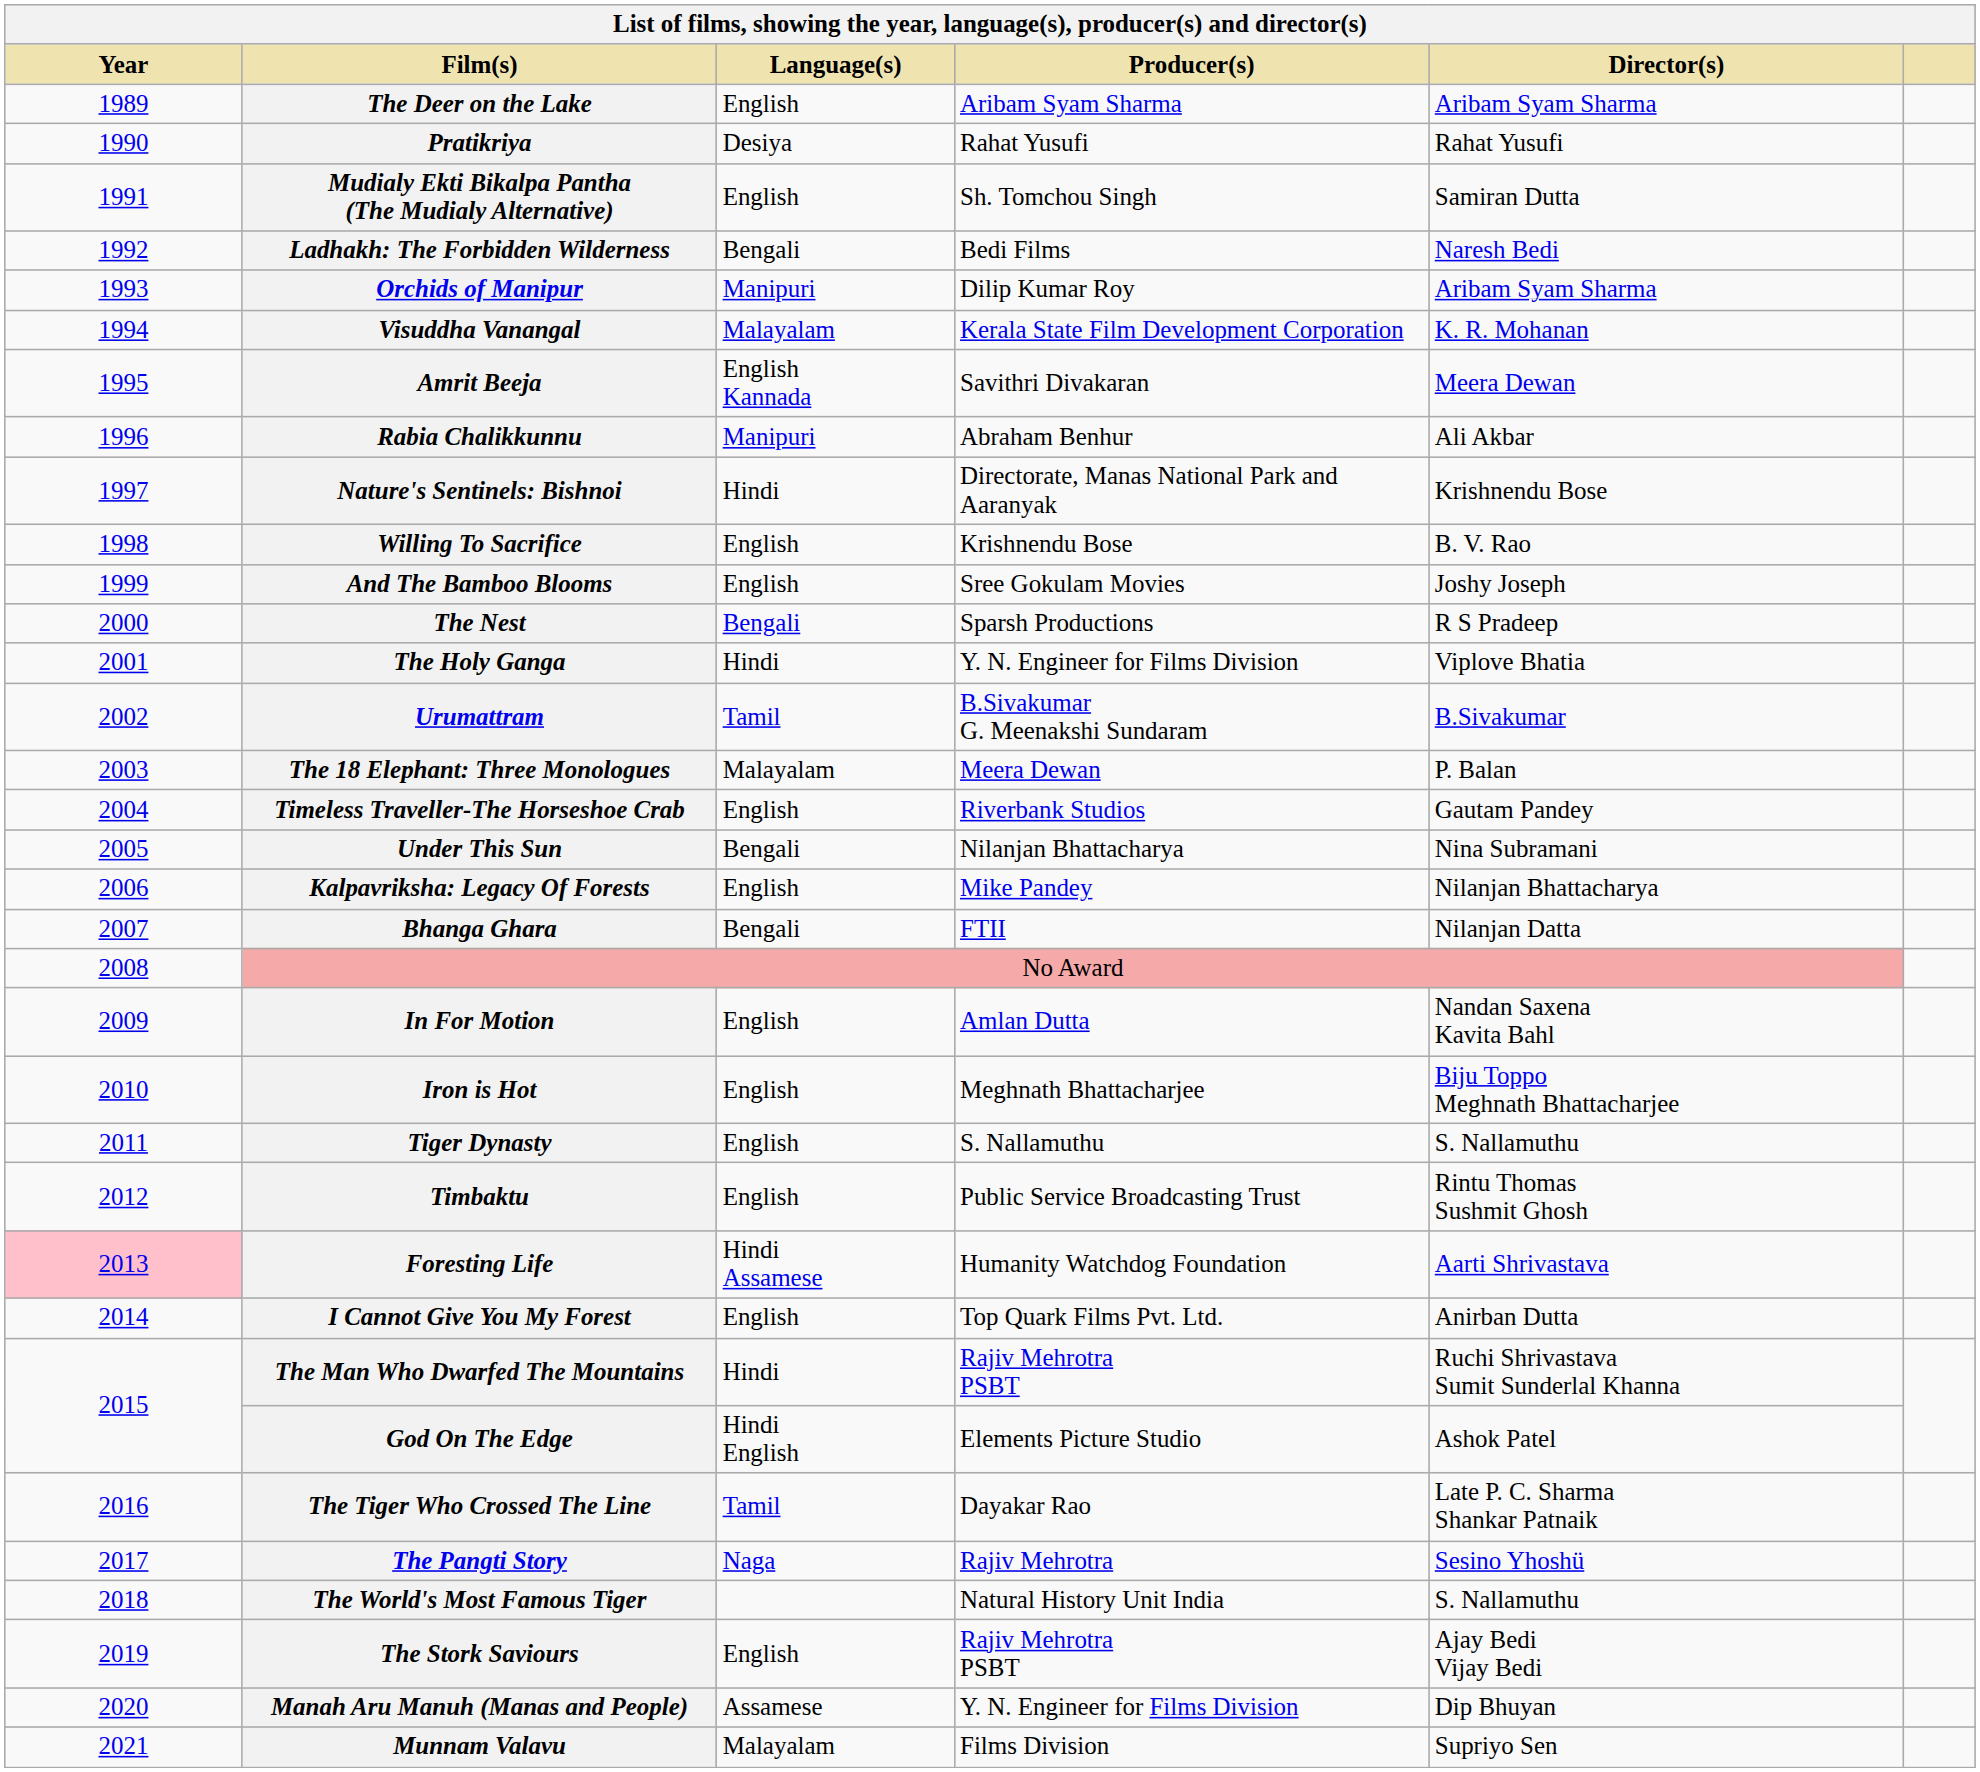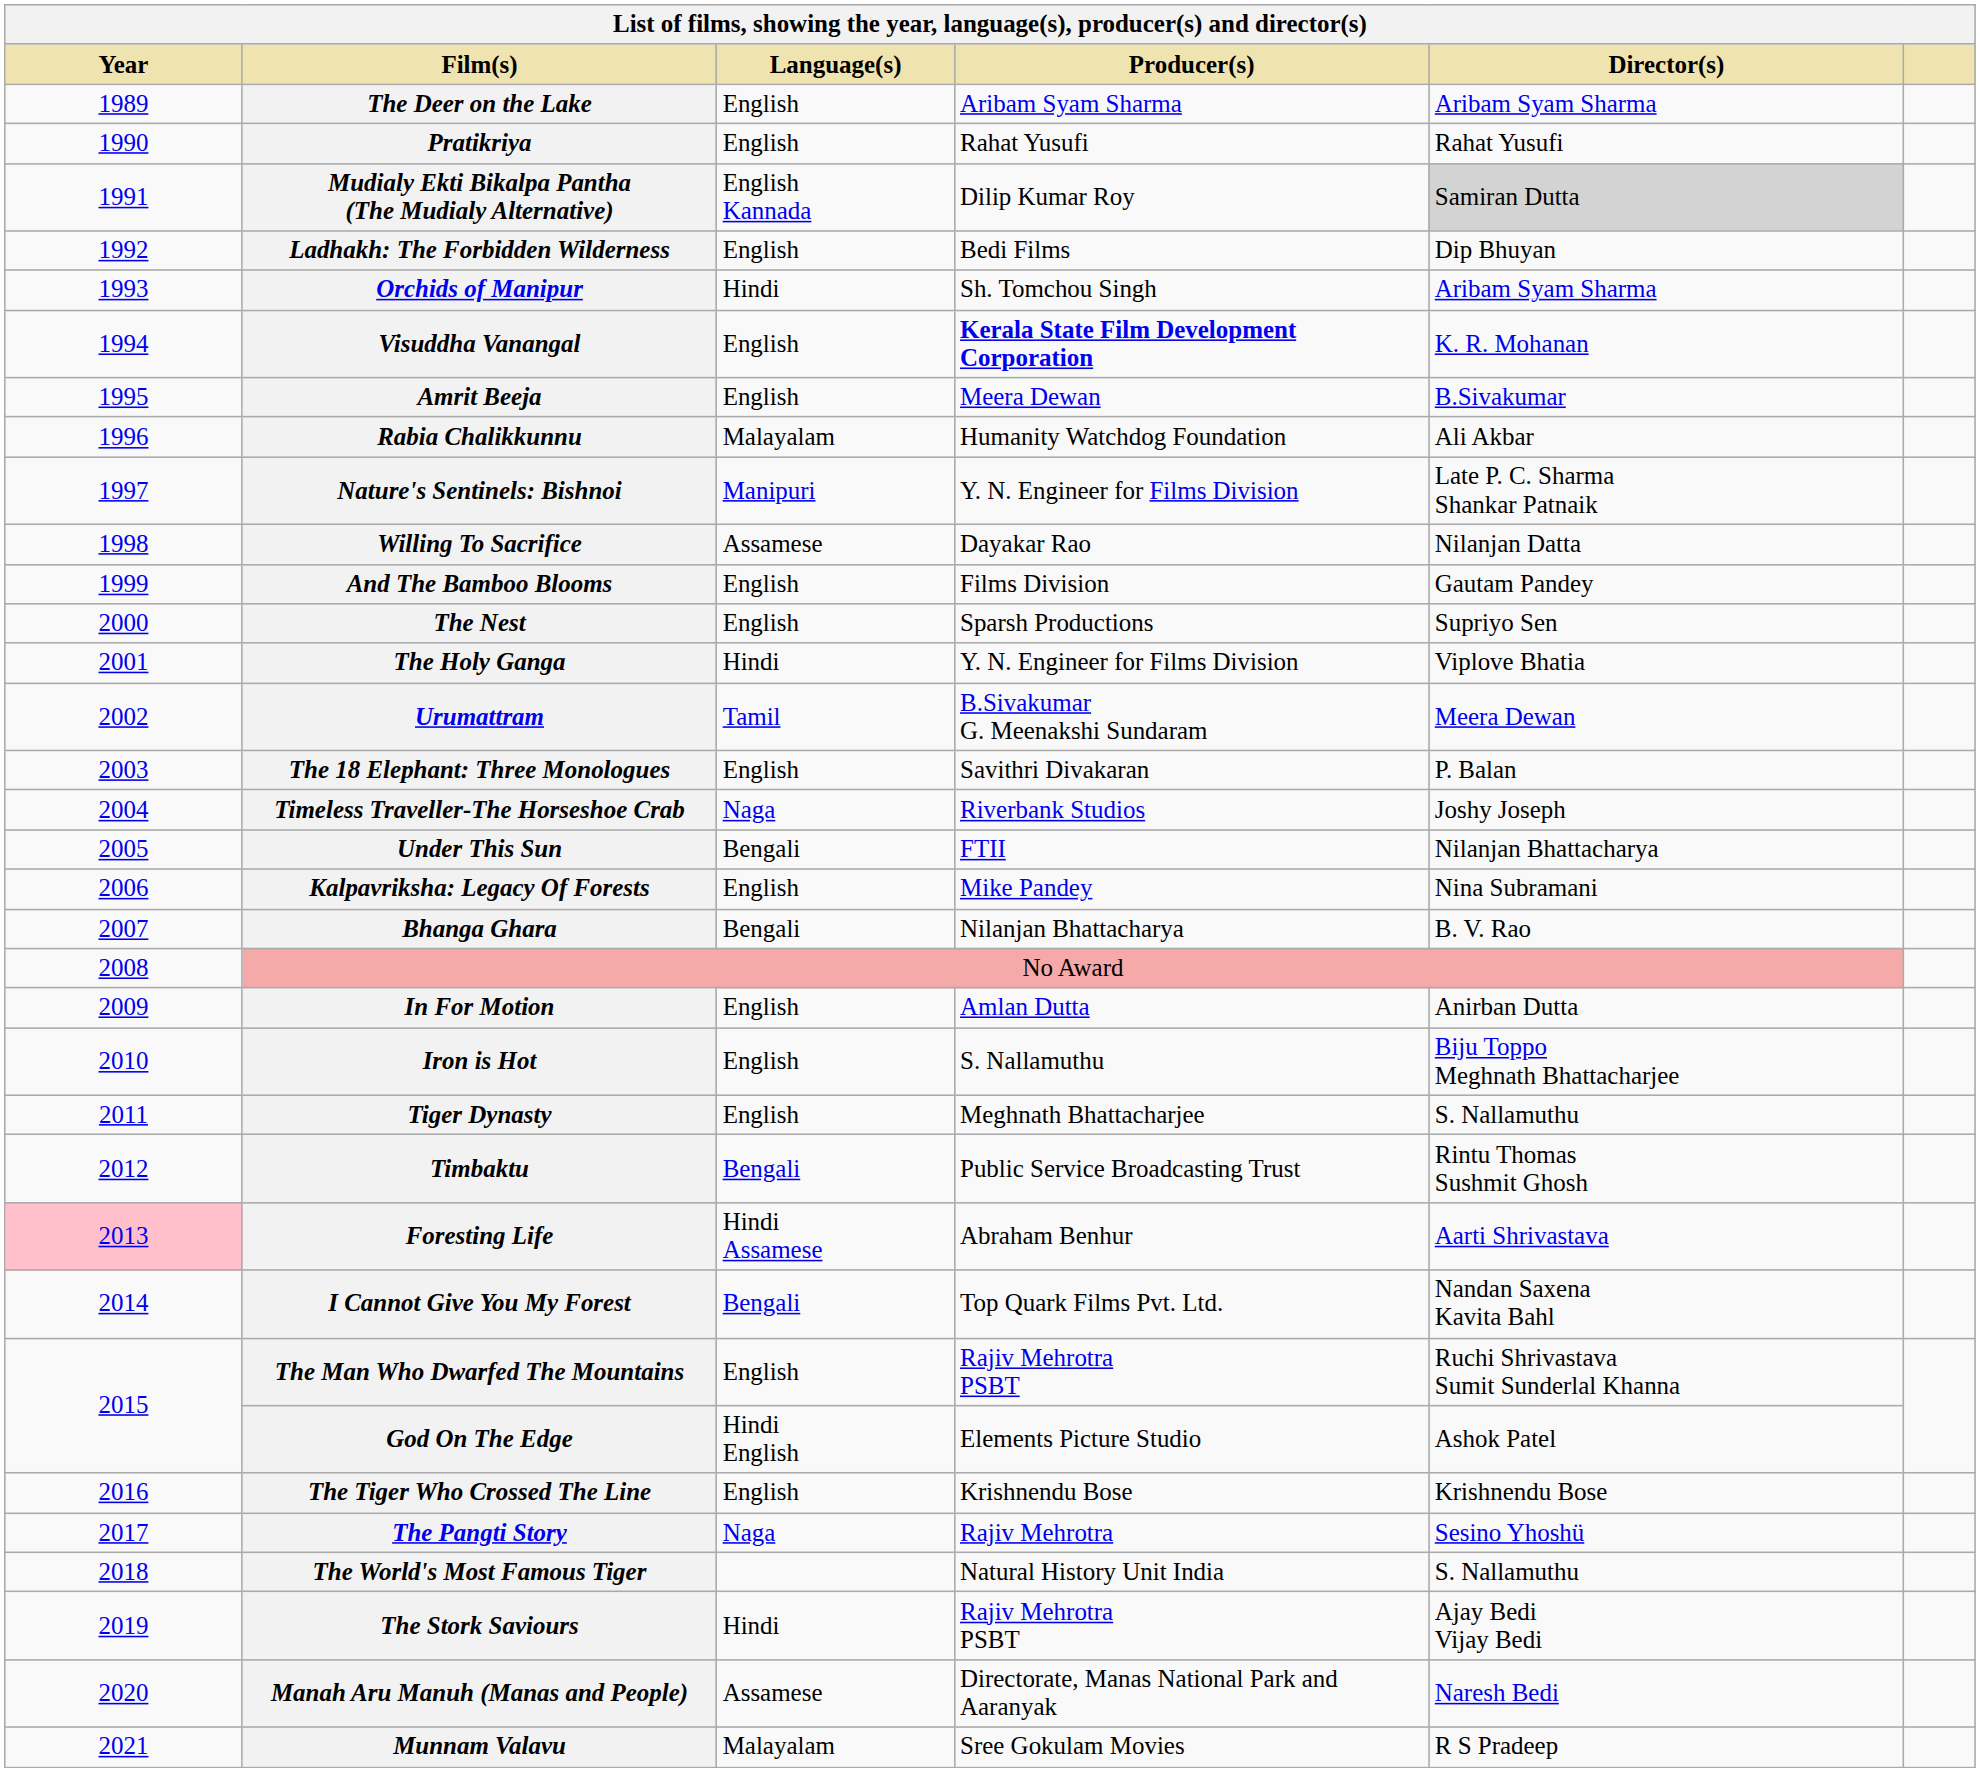 <table class="wikitable sortable plainrowheaders" style="width:100%">
 <tr>
 <th colspan="6">List of films, showing the year, language(s), producer(s) and director(s)</th>
 </tr>
 <tr>
 <th scope="col" style="background-color:#EFE4B0;width:10%;">Year</th>
 <th scope="col" style="background-color:#EFE4B0;width:20%;">Film(s)</th>
 <th scope="col" style="background-color:#EFE4B0;width:10%;">Language(s)</th>
 <th scope="col" style="background-color:#EFE4B0;width:20%;">Producer(s)</th>
 <th scope="col" style="background-color:#EFE4B0;width:20%;">Director(s)</th>
 <th scope="col" style="background-color:#EFE4B0;width:3%;" class="unsortable"></th>
 </tr>
 <tr>
 <td align="center"><a href='#'>1989<br></a></td>
 <th scope="row"><em>The Deer on the Lake</em></th>
 <td>English</td>
 <td><a href='#'>Aribam Syam Sharma</a></td>
 <td><a href='#'>Aribam Syam Sharma</a></td>
 <td align="center"></td>
 </tr>
 <tr>
 <td align="center"><a href='#'>1990<br></a></td>
 <th scope="row"><em>Pratikriya</em></th>
-<td>Desiya</td>
+<td>English</td>
 <td>Rahat Yusufi</td>
 <td>Rahat Yusufi</td>
 <td align="center"></td>
 </tr>
 <tr>
 <td align="center"><a href='#'>1991<br></a></td>
 <th scope="row"><em>Mudialy Ekti Bikalpa Pantha<br>(The Mudialy Alternative)</em></th>
-<td>English</td>
-<td>Sh. Tomchou Singh</td>
-<td>Samiran Dutta</td>
+<td>English<br><a href='#'>Kannada</a></td>
+<td>Dilip Kumar Roy</td>
+<td style="background: lightgrey;">Samiran Dutta</td>
 <td align="center"></td>
 </tr>
 <tr>
 <td align="center"><a href='#'>1992<br></a></td>
 <th scope="row"><em>Ladhakh: The Forbidden Wilderness</em></th>
-<td>Bengali</td>
+<td>English</td>
 <td>Bedi Films</td>
-<td><a href='#'>Naresh Bedi</a></td>
+<td>Dip Bhuyan</td>
 <td align="center"></td>
 </tr>
 <tr>
 <td align="center"><a href='#'>1993<br></a></td>
 <th scope="row"><em><a href='#'>Orchids of Manipur</a></em></th>
-<td><a href='#'>Manipuri</a></td>
-<td>Dilip Kumar Roy</td>
+<td>Hindi</td>
+<td>Sh. Tomchou Singh</td>
 <td><a href='#'>Aribam Syam Sharma</a></td>
 <td align="center"></td>
 </tr>
 <tr>
 <td align="center"><a href='#'>1994<br></a></td>
 <th scope="row"><em>Visuddha Vanangal</em></th>
-<td><a href='#'>Malayalam</a></td>
-<td><a href='#'>Kerala State Film Development Corporation</a></td>
+<td>English</td>
+<td><strong><a href='#'>Kerala State Film Development Corporation</a></strong></td>
 <td><a href='#'>K. R. Mohanan</a></td>
 <td align="center"></td>
 </tr>
 <tr>
 <td align="center"><a href='#'>1995<br></a></td>
 <th scope="row"><em>Amrit Beeja</em></th>
-<td>English<br><a href='#'>Kannada</a></td>
-<td>Savithri Divakaran</td>
+<td>English</td>
 <td><a href='#'>Meera Dewan</a></td>
+<td><a href='#'>B.Sivakumar</a></td>
 <td align="center"></td>
 </tr>
 <tr>
 <td align="center"><a href='#'>1996<br></a></td>
 <th scope="row"><em>Rabia Chalikkunnu</em></th>
-<td><a href='#'>Manipuri</a></td>
-<td>Abraham Benhur</td>
+<td>Malayalam</td>
+<td>Humanity Watchdog Foundation</td>
 <td>Ali Akbar</td>
 <td align="center"></td>
 </tr>
 <tr>
 <td align="center"><a href='#'>1997<br></a></td>
 <th scope="row"><em>Nature's Sentinels: Bishnoi</em></th>
-<td>Hindi</td>
-<td>Directorate, Manas National Park and Aaranyak</td>
-<td>Krishnendu Bose</td>
+<td><a href='#'>Manipuri</a></td>
+<td>Y. N. Engineer for <a href='#'>Films Division</a></td>
+<td>Late P. C. Sharma<br>Shankar Patnaik</td>
 <td align="center"></td>
 </tr>
 <tr>
 <td align="center"><a href='#'>1998<br></a></td>
 <th scope="row"><em>Willing To Sacrifice</em></th>
-<td>English</td>
-<td>Krishnendu Bose</td>
-<td>B. V. Rao</td>
+<td>Assamese</td>
+<td>Dayakar Rao</td>
+<td>Nilanjan Datta</td>
 <td align="center"></td>
 </tr>
 <tr>
 <td align="center"><a href='#'>1999<br></a></td>
 <th scope="row"><em>And The Bamboo Blooms</em></th>
 <td>English</td>
-<td>Sree Gokulam Movies</td>
-<td>Joshy Joseph</td>
+<td>Films Division</td>
+<td>Gautam Pandey</td>
 <td align="center"></td>
 </tr>
 <tr>
 <td align="center"><a href='#'>2000<br></a></td>
 <th scope="row"><em>The Nest</em></th>
-<td><a href='#'>Bengali</a></td>
+<td>English</td>
 <td>Sparsh Productions</td>
-<td>R S Pradeep</td>
+<td>Supriyo Sen</td>
 <td align="center"></td>
 </tr>
 <tr>
 <td align="center"><a href='#'>2001<br></a></td>
 <th scope="row"><em>The Holy Ganga</em></th>
 <td>Hindi</td>
 <td>Y. N. Engineer for Films Division</td>
 <td>Viplove Bhatia</td>
 <td align="center"></td>
 </tr>
 <tr>
 <td align="center"><a href='#'>2002<br></a></td>
 <th scope="row"><em><a href='#'>Urumattram</a></em></th>
 <td><a href='#'>Tamil</a></td>
 <td><a href='#'>B.Sivakumar</a> <br>G. Meenakshi Sundaram</td>
-<td><a href='#'>B.Sivakumar</a></td>
+<td><a href='#'>Meera Dewan</a></td>
 <td align="center"></td>
 </tr>
 <tr>
 <td align="center"><a href='#'>2003<br></a></td>
 <th scope="row"><em>The 18 Elephant: Three Monologues</em></th>
-<td>Malayalam</td>
-<td><a href='#'>Meera Dewan</a></td>
+<td>English</td>
+<td>Savithri Divakaran</td>
 <td>P. Balan</td>
 <td align="center"></td>
 </tr>
 <tr>
 <td align="center"><a href='#'>2004<br></a></td>
 <th scope="row"><em>Timeless Traveller-The Horseshoe Crab</em></th>
-<td>English</td>
+<td><a href='#'>Naga</a></td>
 <td><a href='#'>Riverbank Studios</a></td>
-<td>Gautam Pandey</td>
+<td>Joshy Joseph</td>
 <td align="center"></td>
 </tr>
 <tr>
 <td align="center"><a href='#'>2005<br></a></td>
 <th scope="row"><em>Under This Sun</em></th>
 <td>Bengali</td>
+<td><a href='#'>FTII</a></td>
 <td>Nilanjan Bhattacharya</td>
-<td>Nina Subramani</td>
 <td align="center"></td>
 </tr>
 <tr>
 <td align="center"><a href='#'>2006<br></a></td>
 <th scope="row"><em>Kalpavriksha: Legacy Of Forests</em></th>
 <td>English</td>
 <td><a href='#'>Mike Pandey</a></td>
-<td>Nilanjan Bhattacharya</td>
+<td>Nina Subramani</td>
 <td align="center"></td>
 </tr>
 <tr>
 <td align="center"><a href='#'>2007<br></a></td>
 <th scope="row"><em>Bhanga Ghara</em></th>
 <td>Bengali</td>
-<td><a href='#'>FTII</a></td>
-<td>Nilanjan Datta</td>
+<td>Nilanjan Bhattacharya</td>
+<td>B. V. Rao</td>
 <td align="center"></td>
 </tr>
 <tr>
 <td align="center"><a href='#'>2008<br></a></td>
 <td colspan="4" bgcolor="#F5A9A9" align="center">No Award</td>
 <td align="center"></td>
 </tr>
 <tr>
 <td align="center"><a href='#'>2009<br></a></td>
 <th scope="row"><em>In For Motion</em></th>
 <td>English</td>
 <td><a href='#'>Amlan Dutta</a></td>
-<td>Nandan Saxena<br>Kavita Bahl</td>
+<td>Anirban Dutta</td>
 <td align="center"></td>
 </tr>
 <tr>
 <td align="center"><a href='#'>2010<br></a></td>
 <th scope="row"><em>Iron is Hot</em></th>
 <td>English</td>
-<td>Meghnath Bhattacharjee</td>
+<td>S. Nallamuthu</td>
 <td><a href='#'>Biju Toppo</a><br>Meghnath Bhattacharjee</td>
 <td align="center"></td>
 </tr>
 <tr>
 <td align="center"><a href='#'>2011<br></a></td>
 <th scope="row"><em>Tiger Dynasty</em></th>
 <td>English</td>
-<td>S. Nallamuthu</td>
+<td>Meghnath Bhattacharjee</td>
 <td>S. Nallamuthu</td>
 <td align="center"></td>
 </tr>
 <tr>
 <td align="center"><a href='#'>2012<br></a></td>
 <th scope="row"><em>Timbaktu</em></th>
-<td>English</td>
+<td><a href='#'>Bengali</a></td>
 <td>Public Service Broadcasting Trust</td>
 <td>Rintu Thomas<br>Sushmit Ghosh</td>
 <td align="center"></td>
 </tr>
 <tr>
 <td align="center" style="background: pink;"><a href='#'>2013<br></a></td>
 <th scope="row"><em>Foresting Life</em></th>
 <td>Hindi<br><a href='#'>Assamese</a></td>
-<td>Humanity Watchdog Foundation</td>
+<td>Abraham Benhur</td>
 <td><a href='#'>Aarti Shrivastava</a></td>
 <td align="center"></td>
 </tr>
 <tr>
 <td align="center"><a href='#'>2014<br></a></td>
 <th scope="row"><em>I Cannot Give You My Forest</em></th>
-<td>English</td>
+<td><a href='#'>Bengali</a></td>
 <td>Top Quark Films Pvt. Ltd.</td>
-<td>Anirban Dutta</td>
+<td>Nandan Saxena<br>Kavita Bahl</td>
 <td align="center"></td>
 </tr>
 <tr>
 <td align="center" rowspan="2"><a href='#'>2015<br></a></td>
 <th scope="row"><em>The Man Who Dwarfed The Mountains</em></th>
-<td>Hindi</td>
+<td>English</td>
 <td><a href='#'>Rajiv Mehrotra</a><br><a href='#'>PSBT</a></td>
 <td>Ruchi Shrivastava<br>Sumit Sunderlal Khanna</td>
 <td align="center" rowspan="2"></td>
 </tr>
 <tr>
 <th scope="row"><em>God On The Edge</em></th>
 <td>Hindi<br>English</td>
 <td>Elements Picture Studio</td>
 <td>Ashok Patel</td>
 </tr>
 <tr>
 <td align="center"><a href='#'>2016<br></a></td>
 <th scope="row"><em>The Tiger Who Crossed The Line</em></th>
-<td><a href='#'>Tamil</a></td>
-<td>Dayakar Rao</td>
-<td>Late P. C. Sharma<br>Shankar Patnaik</td>
+<td>English</td>
+<td>Krishnendu Bose</td>
+<td>Krishnendu Bose</td>
 <td align="center"></td>
 </tr>
 <tr>
 <td align="center"><a href='#'>2017<br></a></td>
 <th scope="row"><em><a href='#'>The Pangti Story</a></em></th>
 <td><a href='#'>Naga</a></td>
 <td><a href='#'>Rajiv Mehrotra</a></td>
 <td><a href='#'>Sesino Yhoshü</a></td>
 <td align="center"></td>
 </tr>
 <tr>
 <td align="center"><a href='#'>2018<br></a></td>
 <th scope="row"><em>The World's Most Famous Tiger</em></th>
 <td></td>
 <td>Natural History Unit India</td>
 <td>S. Nallamuthu</td>
 <td align="center"></td>
 </tr>
 <tr>
 <td align="center"><a href='#'>2019<br></a></td>
 <th scope="row"><em>The Stork Saviours</em></th>
-<td>English</td>
+<td>Hindi</td>
 <td> <a href='#'>Rajiv Mehrotra</a><br> PSBT</td>
 <td> Ajay Bedi<br> Vijay Bedi</td>
 <td align="center"></td>
 </tr>
 <tr>
 <td align="center"><a href='#'>2020<br></a></td>
 <th scope="row"><em>Manah Aru Manuh (Manas and People)</em></th>
 <td>Assamese</td>
-<td>Y. N. Engineer for <a href='#'>Films Division</a></td>
-<td>Dip Bhuyan</td>
+<td>Directorate, Manas National Park and Aaranyak</td>
+<td><a href='#'>Naresh Bedi</a></td>
 <td align="center"></td>
 </tr>
 <tr>
 <td align="center"><a href='#'>2021<br></a></td>
 <th scope="row"><em>Munnam Valavu</em></th>
 <td>Malayalam</td>
-<td>Films Division</td>
-<td>Supriyo Sen</td>
+<td>Sree Gokulam Movies</td>
+<td>R S Pradeep</td>
 <td align="center"></td>
 </tr>
 </table>
